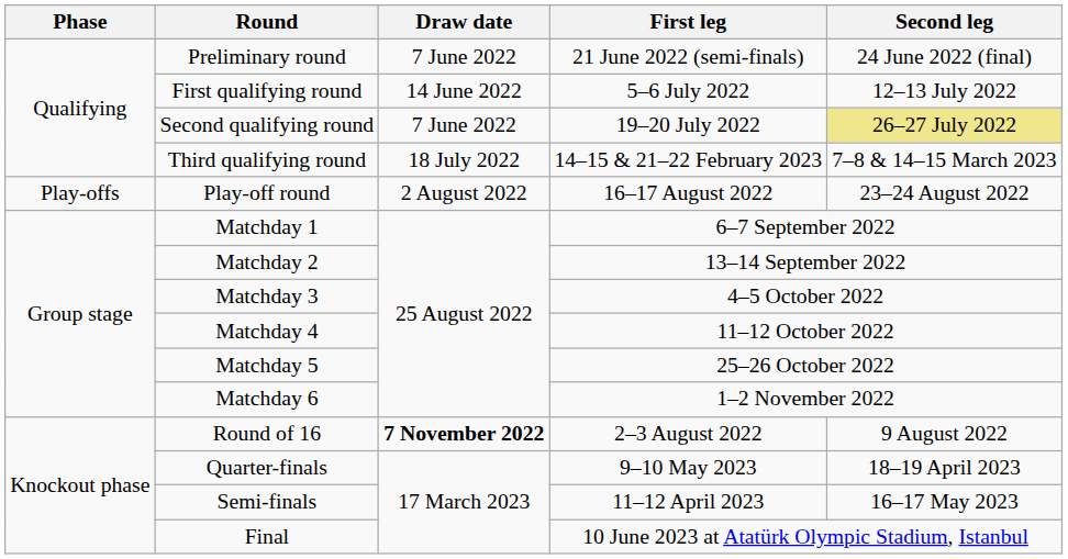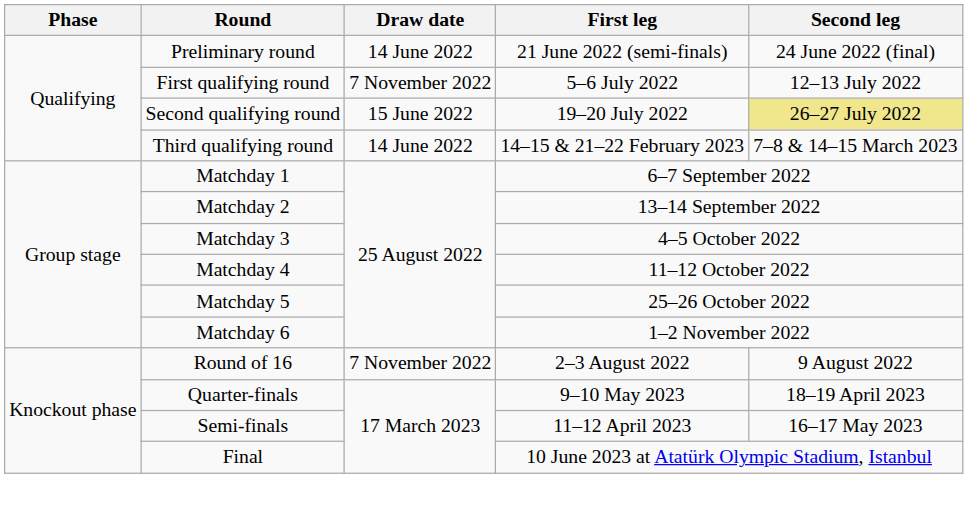 <table class="wikitable" style="text-align:center">
 <tr>
 <th>Phase</th>
 <th>Round</th>
 <th>Draw date</th>
 <th>First leg</th>
 <th>Second leg</th>
 </tr>
 <tr>
 <td rowspan="4">Qualifying</td>
 <td>Preliminary round</td>
-<td>7 June 2022</td>
+<td>14 June 2022</td>
 <td>21 June 2022 (semi-finals)</td>
 <td>24 June 2022 (final)</td>
 </tr>
 <tr>
 <td>First qualifying round</td>
-<td>14 June 2022</td>
+<td>7 November 2022</td>
 <td>5–6 July 2022</td>
 <td>12–13 July 2022</td>
 </tr>
 <tr>
 <td>Second qualifying round</td>
-<td>7 June 2022</td>
+<td>15 June 2022</td>
 <td>19–20 July 2022</td>
 <td style="background: khaki;">26–27 July 2022</td>
 </tr>
 <tr>
 <td>Third qualifying round</td>
-<td>18 July 2022</td>
+<td>14 June 2022</td>
 <td>14–15 & 21–22 February 2023</td>
 <td>7–8 & 14–15 March 2023</td>
-</tr>
-<tr>
-<td>Play-offs</td>
-<td>Play-off round</td>
-<td>2 August 2022</td>
-<td>16–17 August 2022</td>
-<td>23–24 August 2022</td>
 </tr>
 <tr>
 <td rowspan="6">Group stage</td>
 <td>Matchday 1</td>
 <td rowspan="6">25 August 2022</td>
 <td colspan="2">6–7 September 2022</td>
 </tr>
 <tr>
 <td>Matchday 2</td>
 <td colspan="2">13–14 September 2022</td>
 </tr>
 <tr>
 <td>Matchday 3</td>
 <td colspan="2">4–5 October 2022</td>
 </tr>
 <tr>
 <td>Matchday 4</td>
 <td colspan="2">11–12 October 2022</td>
 </tr>
 <tr>
 <td>Matchday 5</td>
 <td colspan="2">25–26 October 2022</td>
 </tr>
 <tr>
 <td>Matchday 6</td>
 <td colspan="2">1–2 November 2022</td>
 </tr>
 <tr>
 <td rowspan="4">Knockout phase</td>
 <td>Round of 16</td>
-<td><strong>7 November 2022</strong></td>
+<td>7 November 2022</td>
 <td>2–3 August 2022</td>
 <td>9 August 2022</td>
 </tr>
 <tr>
 <td>Quarter-finals</td>
 <td rowspan="3">17 March 2023</td>
 <td>9–10 May 2023</td>
 <td>18–19 April 2023</td>
 </tr>
 <tr>
 <td>Semi-finals</td>
 <td>11–12 April 2023</td>
 <td>16–17 May 2023</td>
 </tr>
 <tr>
 <td>Final</td>
 <td colspan="2">10 June 2023 at <a href='#'>Atatürk Olympic Stadium</a>, <a href='#'>Istanbul</a></td>
 </tr>
 </table>
